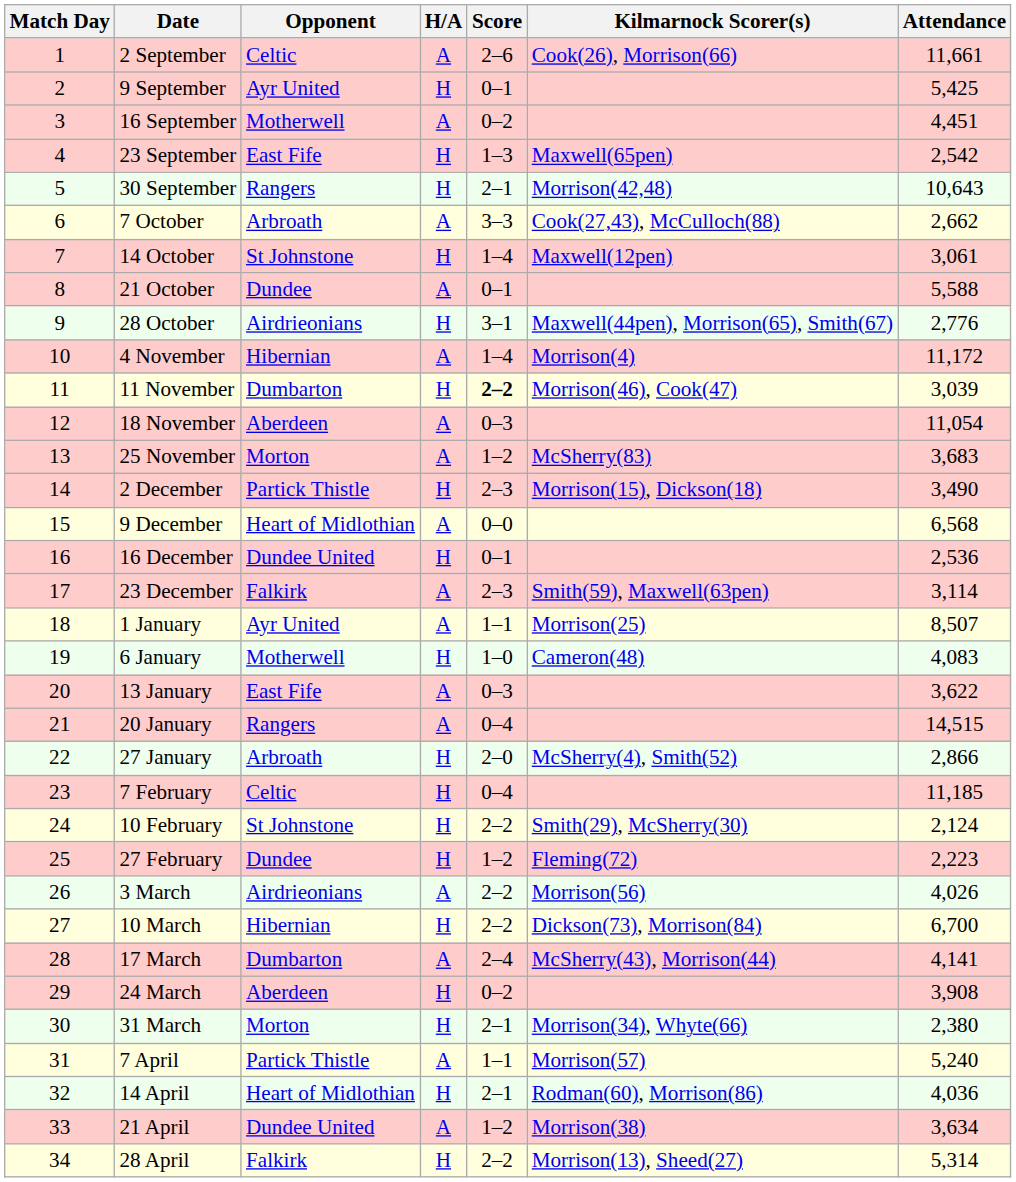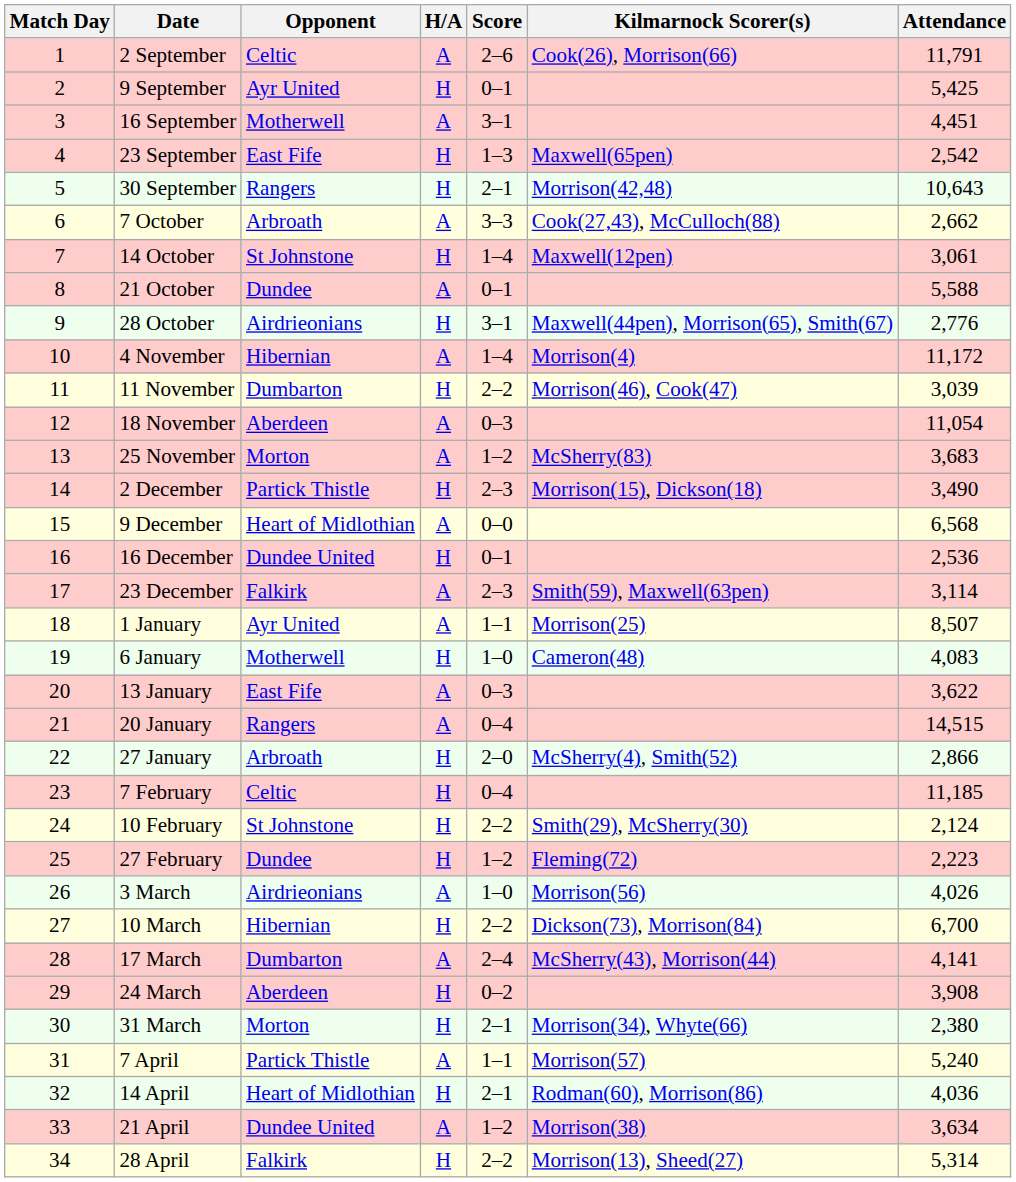 <table class="wikitable" style="text-align:center">
 <tr>
 <th>Match Day</th>
 <th>Date</th>
 <th>Opponent</th>
 <th>H/A</th>
 <th>Score</th>
 <th>Kilmarnock Scorer(s)</th>
 <th>Attendance</th>
 </tr>
 <tr bgcolor=#FFCCCC>
 <td>1</td>
 <td align=left>2 September</td>
 <td align=left><a href='#'>Celtic</a></td>
 <td><a href='#'>A</a></td>
 <td>2–6</td>
 <td align=left><a href='#'>Cook(26)</a>, <a href='#'>Morrison(66)</a></td>
-<td>11,661</td>
+<td>11,791</td>
 </tr>
 <tr bgcolor=#FFCCCC>
 <td>2</td>
 <td align=left>9 September</td>
 <td align=left><a href='#'>Ayr United</a></td>
 <td><a href='#'>H</a></td>
 <td>0–1</td>
 <td align=left></td>
 <td>5,425</td>
 </tr>
 <tr bgcolor=#FFCCCC>
 <td>3</td>
 <td align=left>16 September</td>
 <td align=left><a href='#'>Motherwell</a></td>
 <td><a href='#'>A</a></td>
-<td>0–2</td>
+<td>3–1</td>
 <td align=left></td>
 <td>4,451</td>
 </tr>
 <tr bgcolor=#FFCCCC>
 <td>4</td>
 <td align=left>23 September</td>
 <td align=left><a href='#'>East Fife</a></td>
 <td><a href='#'>H</a></td>
 <td>1–3</td>
 <td align=left><a href='#'>Maxwell(65pen)</a></td>
 <td>2,542</td>
 </tr>
 <tr bgcolor=#EEFFEE>
 <td>5</td>
 <td align=left>30 September</td>
 <td align=left><a href='#'>Rangers</a></td>
 <td><a href='#'>H</a></td>
 <td>2–1</td>
 <td align=left><a href='#'>Morrison(42,48)</a></td>
 <td>10,643</td>
 </tr>
 <tr bgcolor=#FFFFDD>
 <td>6</td>
 <td align=left>7 October</td>
 <td align=left><a href='#'>Arbroath</a></td>
 <td><a href='#'>A</a></td>
 <td>3–3</td>
 <td align=left><a href='#'>Cook(27,43)</a>, <a href='#'>McCulloch(88)</a></td>
 <td>2,662</td>
 </tr>
 <tr bgcolor=#FFCCCC>
 <td>7</td>
 <td align=left>14 October</td>
 <td align=left><a href='#'>St Johnstone</a></td>
 <td><a href='#'>H</a></td>
 <td>1–4</td>
 <td align=left><a href='#'>Maxwell(12pen)</a></td>
 <td>3,061</td>
 </tr>
 <tr bgcolor=#FFCCCC>
 <td>8</td>
 <td align=left>21 October</td>
 <td align=left><a href='#'>Dundee</a></td>
 <td><a href='#'>A</a></td>
 <td>0–1</td>
 <td align=left></td>
 <td>5,588</td>
 </tr>
 <tr bgcolor=#EEFFEE>
 <td>9</td>
 <td align=left>28 October</td>
 <td align=left><a href='#'>Airdrieonians</a></td>
 <td><a href='#'>H</a></td>
 <td>3–1</td>
 <td align=left><a href='#'>Maxwell(44pen)</a>, <a href='#'>Morrison(65)</a>, <a href='#'>Smith(67)</a></td>
 <td>2,776</td>
 </tr>
 <tr bgcolor=#FFCCCC>
 <td>10</td>
 <td align=left>4 November</td>
 <td align=left><a href='#'>Hibernian</a></td>
 <td><a href='#'>A</a></td>
 <td>1–4</td>
 <td align=left><a href='#'>Morrison(4)</a></td>
 <td>11,172</td>
 </tr>
 <tr bgcolor=#FFFFDD>
 <td>11</td>
 <td align=left>11 November</td>
 <td align=left><a href='#'>Dumbarton</a></td>
 <td><a href='#'>H</a></td>
-<td><strong>2–2</strong></td>
+<td>2–2</td>
 <td align=left><a href='#'>Morrison(46)</a>, <a href='#'>Cook(47)</a></td>
 <td>3,039</td>
 </tr>
 <tr bgcolor=#FFCCCC>
 <td>12</td>
 <td align=left>18 November</td>
 <td align=left><a href='#'>Aberdeen</a></td>
 <td><a href='#'>A</a></td>
 <td>0–3</td>
 <td align=left></td>
 <td>11,054</td>
 </tr>
 <tr bgcolor=#FFCCCC>
 <td>13</td>
 <td align=left>25 November</td>
 <td align=left><a href='#'>Morton</a></td>
 <td><a href='#'>A</a></td>
 <td>1–2</td>
 <td align=left><a href='#'>McSherry(83)</a></td>
 <td>3,683</td>
 </tr>
 <tr bgcolor=#FFCCCC>
 <td>14</td>
 <td align=left>2 December</td>
 <td align=left><a href='#'>Partick Thistle</a></td>
 <td><a href='#'>H</a></td>
 <td>2–3</td>
 <td align=left><a href='#'>Morrison(15)</a>, <a href='#'>Dickson(18)</a></td>
 <td>3,490</td>
 </tr>
 <tr bgcolor=#FFFFDD>
 <td>15</td>
 <td align=left>9 December</td>
 <td align=left><a href='#'>Heart of Midlothian</a></td>
 <td><a href='#'>A</a></td>
 <td>0–0</td>
 <td align=left></td>
 <td>6,568</td>
 </tr>
 <tr bgcolor=#FFCCCC>
 <td>16</td>
 <td align=left>16 December</td>
 <td align=left><a href='#'>Dundee United</a></td>
 <td><a href='#'>H</a></td>
 <td>0–1</td>
 <td align=left></td>
 <td>2,536</td>
 </tr>
 <tr bgcolor=#FFCCCC>
 <td>17</td>
 <td align=left>23 December</td>
 <td align=left><a href='#'>Falkirk</a></td>
 <td><a href='#'>A</a></td>
 <td>2–3</td>
 <td align=left><a href='#'>Smith(59)</a>, <a href='#'>Maxwell(63pen)</a></td>
 <td>3,114</td>
 </tr>
 <tr bgcolor=#FFFFDD>
 <td>18</td>
 <td align=left>1 January</td>
 <td align=left><a href='#'>Ayr United</a></td>
 <td><a href='#'>A</a></td>
 <td>1–1</td>
 <td align=left><a href='#'>Morrison(25)</a></td>
 <td>8,507</td>
 </tr>
 <tr bgcolor=#EEFFEE>
 <td>19</td>
 <td align=left>6 January</td>
 <td align=left><a href='#'>Motherwell</a></td>
 <td><a href='#'>H</a></td>
 <td>1–0</td>
 <td align=left><a href='#'>Cameron(48)</a></td>
 <td>4,083</td>
 </tr>
 <tr bgcolor=#FFCCCC>
 <td>20</td>
 <td align=left>13 January</td>
 <td align=left><a href='#'>East Fife</a></td>
 <td><a href='#'>A</a></td>
 <td>0–3</td>
 <td align=left></td>
 <td>3,622</td>
 </tr>
 <tr bgcolor=#FFCCCC>
 <td>21</td>
 <td align=left>20 January</td>
 <td align=left><a href='#'>Rangers</a></td>
 <td><a href='#'>A</a></td>
 <td>0–4</td>
 <td align=left></td>
 <td>14,515</td>
 </tr>
 <tr bgcolor=#EEFFEE>
 <td>22</td>
 <td align=left>27 January</td>
 <td align=left><a href='#'>Arbroath</a></td>
 <td><a href='#'>H</a></td>
 <td>2–0</td>
 <td align=left><a href='#'>McSherry(4)</a>, <a href='#'>Smith(52)</a></td>
 <td>2,866</td>
 </tr>
 <tr bgcolor=#FFCCCC>
 <td>23</td>
 <td align=left>7 February</td>
 <td align=left><a href='#'>Celtic</a></td>
 <td><a href='#'>H</a></td>
 <td>0–4</td>
 <td align=left></td>
 <td>11,185</td>
 </tr>
 <tr bgcolor=#FFFFDD>
 <td>24</td>
 <td align=left>10 February</td>
 <td align=left><a href='#'>St Johnstone</a></td>
 <td><a href='#'>H</a></td>
 <td>2–2</td>
 <td align=left><a href='#'>Smith(29)</a>, <a href='#'>McSherry(30)</a></td>
 <td>2,124</td>
 </tr>
 <tr bgcolor=#FFCCCC>
 <td>25</td>
 <td align=left>27 February</td>
 <td align=left><a href='#'>Dundee</a></td>
 <td><a href='#'>H</a></td>
 <td>1–2</td>
 <td align=left><a href='#'>Fleming(72)</a></td>
 <td>2,223</td>
 </tr>
 <tr bgcolor=#EEFFEE>
 <td>26</td>
 <td align=left>3 March</td>
 <td align=left><a href='#'>Airdrieonians</a></td>
 <td><a href='#'>A</a></td>
-<td>2–2</td>
+<td>1–0</td>
 <td align=left><a href='#'>Morrison(56)</a></td>
 <td>4,026</td>
 </tr>
 <tr bgcolor=#FFFFDD>
 <td>27</td>
 <td align=left>10 March</td>
 <td align=left><a href='#'>Hibernian</a></td>
 <td><a href='#'>H</a></td>
 <td>2–2</td>
 <td align=left><a href='#'>Dickson(73)</a>, <a href='#'>Morrison(84)</a></td>
 <td>6,700</td>
 </tr>
 <tr bgcolor=#FFCCCC>
 <td>28</td>
 <td align=left>17 March</td>
 <td align=left><a href='#'>Dumbarton</a></td>
 <td><a href='#'>A</a></td>
 <td>2–4</td>
 <td align=left><a href='#'>McSherry(43)</a>, <a href='#'>Morrison(44)</a></td>
 <td>4,141</td>
 </tr>
 <tr bgcolor=#FFCCCC>
 <td>29</td>
 <td align=left>24 March</td>
 <td align=left><a href='#'>Aberdeen</a></td>
 <td><a href='#'>H</a></td>
 <td>0–2</td>
 <td align=left></td>
 <td>3,908</td>
 </tr>
 <tr bgcolor=#EEFFEE>
 <td>30</td>
 <td align=left>31 March</td>
 <td align=left><a href='#'>Morton</a></td>
 <td><a href='#'>H</a></td>
 <td>2–1</td>
 <td align=left><a href='#'>Morrison(34)</a>, <a href='#'>Whyte(66)</a></td>
 <td>2,380</td>
 </tr>
 <tr bgcolor=#FFFFDD>
 <td>31</td>
 <td align=left>7 April</td>
 <td align=left><a href='#'>Partick Thistle</a></td>
 <td><a href='#'>A</a></td>
 <td>1–1</td>
 <td align=left><a href='#'>Morrison(57)</a></td>
 <td>5,240</td>
 </tr>
 <tr bgcolor=#EEFFEE>
 <td>32</td>
 <td align=left>14 April</td>
 <td align=left><a href='#'>Heart of Midlothian</a></td>
 <td><a href='#'>H</a></td>
 <td>2–1</td>
 <td align=left><a href='#'>Rodman(60)</a>, <a href='#'>Morrison(86)</a></td>
 <td>4,036</td>
 </tr>
 <tr bgcolor=#FFCCCC>
 <td>33</td>
 <td align=left>21 April</td>
 <td align=left><a href='#'>Dundee United</a></td>
 <td><a href='#'>A</a></td>
 <td>1–2</td>
 <td align=left><a href='#'>Morrison(38)</a></td>
 <td>3,634</td>
 </tr>
 <tr bgcolor=#FFFFDD>
 <td>34</td>
 <td align=left>28 April</td>
 <td align=left><a href='#'>Falkirk</a></td>
 <td><a href='#'>H</a></td>
 <td>2–2</td>
 <td align=left><a href='#'>Morrison(13)</a>, <a href='#'>Sheed(27)</a></td>
 <td>5,314</td>
 </tr>
 </table>
